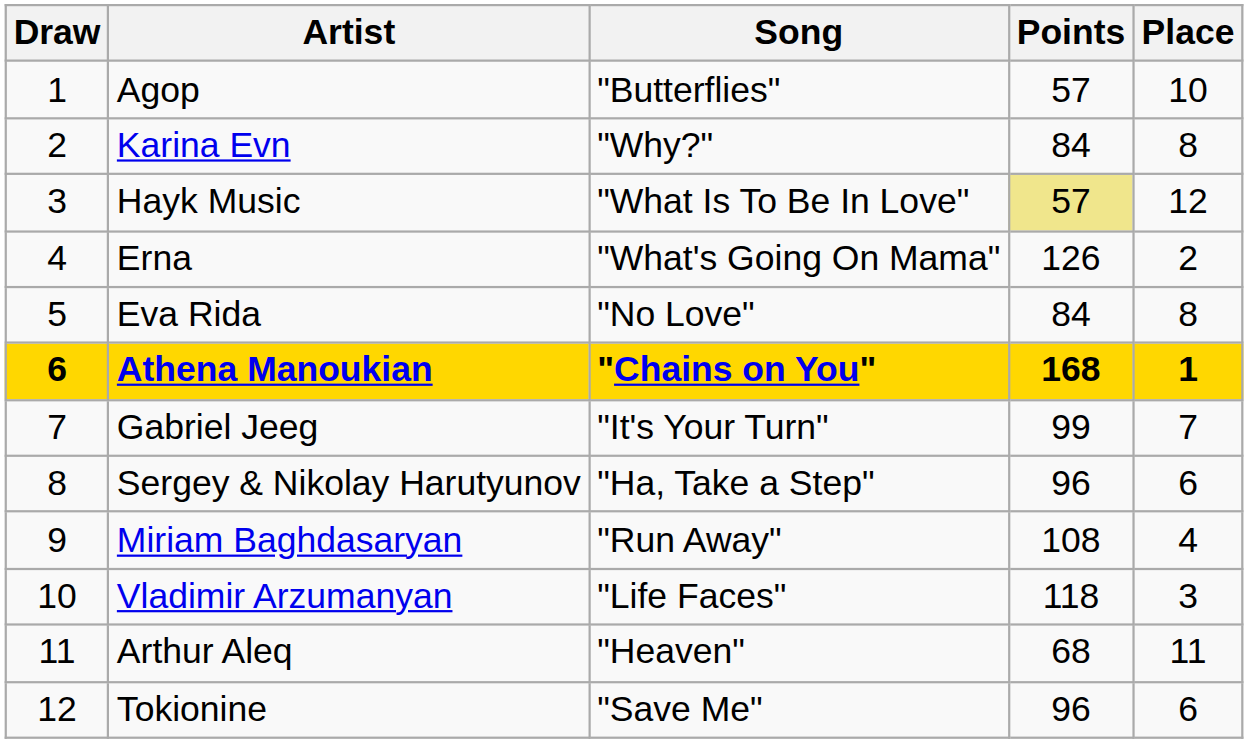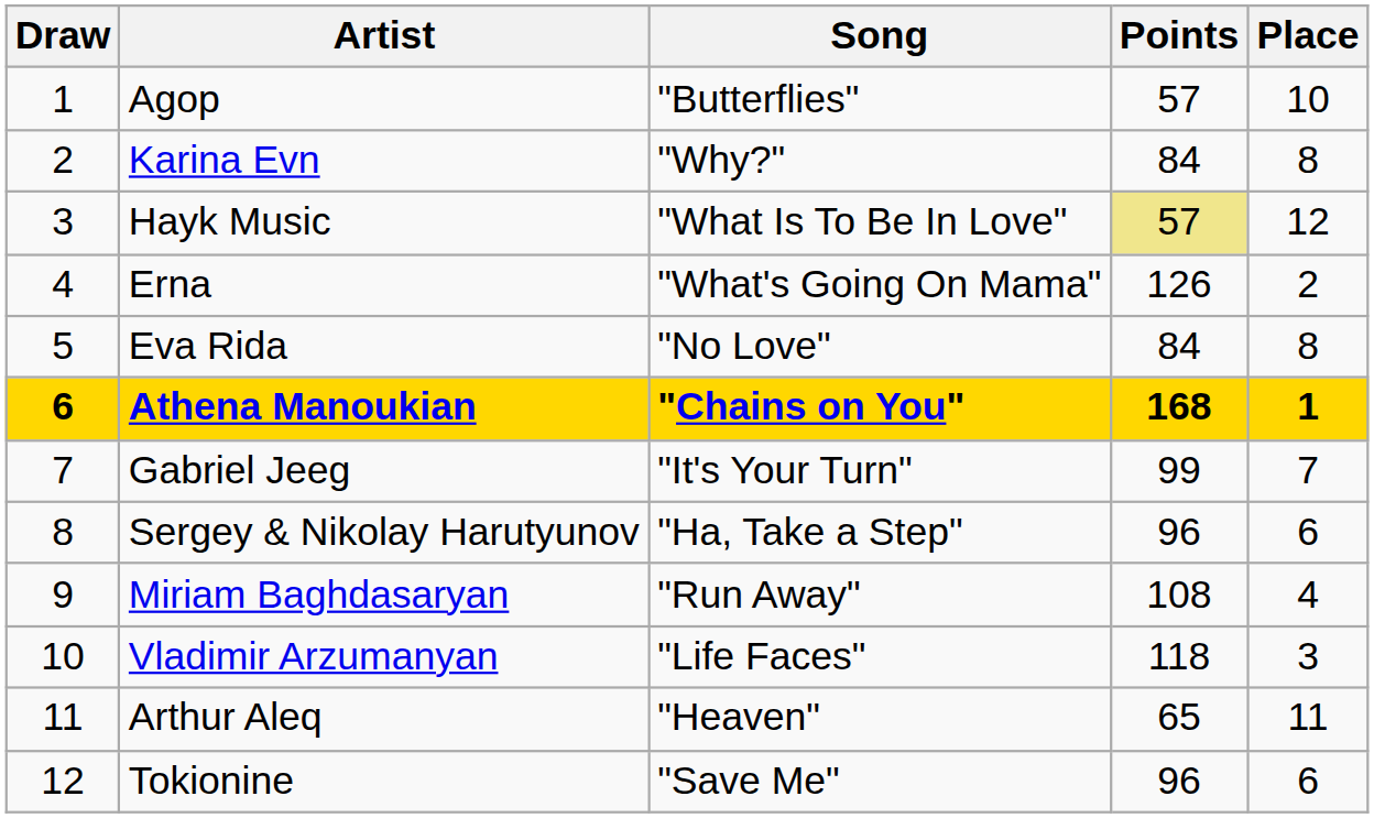 <table class="wikitable sortable" style="text-align:center;margin:1em auto 1em auto;">
 <tr>
 <th>Draw</th>
 <th>Artist</th>
 <th>Song</th>
 <th>Points</th>
 <th>Place</th>
 </tr>
 <tr>
 <td>1</td>
 <td style="text-align:left;">Agop</td>
 <td style="text-align:left;">"Butterflies"</td>
 <td>57</td>
 <td>10</td>
 </tr>
 <tr>
 <td>2</td>
 <td style="text-align:left;"><a href='#'>Karina Evn</a></td>
 <td style="text-align:left;">"Why?"</td>
 <td>84</td>
 <td>8</td>
 </tr>
 <tr>
 <td>3</td>
 <td style="text-align:left;">Hayk Music</td>
 <td style="text-align:left;">"What Is To Be In Love"</td>
 <td style="background: khaki;">57</td>
 <td>12</td>
 </tr>
 <tr>
 <td>4</td>
 <td style="text-align:left;">Erna</td>
 <td style="text-align:left;">"What's Going On Mama"</td>
 <td>126</td>
 <td>2</td>
 </tr>
 <tr>
 <td>5</td>
 <td style="text-align:left;">Eva Rida</td>
 <td style="text-align:left;">"No Love"</td>
 <td>84</td>
 <td>8</td>
 </tr>
 <tr style="font-weight:bold; background:gold;">
 <td>6</td>
 <td style="text-align:left;"><a href='#'>Athena Manoukian</a></td>
 <td style="text-align:left;">"<a href='#'>Chains on You</a>"</td>
 <td>168</td>
 <td>1</td>
 </tr>
 <tr>
 <td>7</td>
 <td style="text-align:left;">Gabriel Jeeg</td>
 <td style="text-align:left;">"It's Your Turn"</td>
 <td>99</td>
 <td>7</td>
 </tr>
 <tr>
 <td>8</td>
 <td style="text-align:left;">Sergey & Nikolay Harutyunov</td>
 <td style="text-align:left;">"Ha, Take a Step"</td>
 <td>96</td>
 <td>6</td>
 </tr>
 <tr>
 <td>9</td>
 <td style="text-align:left;"><a href='#'>Miriam Baghdasaryan</a></td>
 <td style="text-align:left;">"Run Away"</td>
 <td>108</td>
 <td>4</td>
 </tr>
 <tr>
 <td>10</td>
 <td style="text-align:left;"><a href='#'>Vladimir Arzumanyan</a></td>
 <td style="text-align:left;">"Life Faces"</td>
 <td>118</td>
 <td>3</td>
 </tr>
 <tr>
 <td>11</td>
 <td style="text-align:left;">Arthur Aleq</td>
 <td style="text-align:left;">"Heaven"</td>
-<td>68</td>
+<td>65</td>
 <td>11</td>
 </tr>
 <tr>
 <td>12</td>
 <td style="text-align:left;">Tokionine</td>
 <td style="text-align:left;">"Save Me"</td>
 <td>96</td>
 <td>6</td>
 </tr>
 </table>
